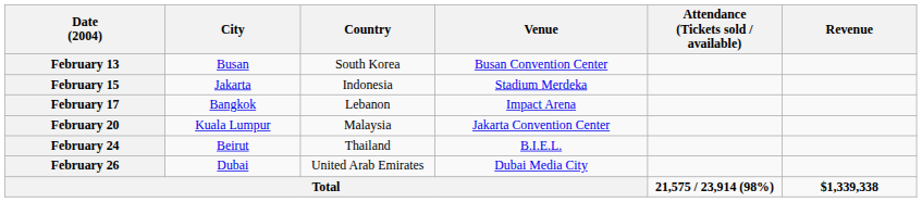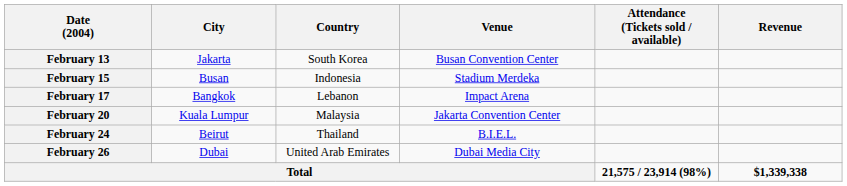 <table class="wikitable plainrowheaders" style="text-align:center;">
 <tr>
 <th scope="col" style="width:12em;">Date<br>(2004)</th>
 <th scope="col" style="width:10em;">City</th>
 <th scope="col" style="width:10em;">Country</th>
 <th scope="col" style="width:16em;">Venue</th>
 <th scope="col" style="width:10em;">Attendance <br>(Tickets sold / available)</th>
 <th scope="col" style="width:10em;">Revenue</th>
 </tr>
 <tr>
 <th scope="row" style="text-align:center;">February 13</th>
-<td><a href='#'>Busan</a></td>
+<td><a href='#'>Jakarta</a></td>
 <td>South Korea</td>
 <td><a href='#'>Busan Convention Center</a></td>
 <td></td>
 <td></td>
 </tr>
 <tr>
 <th scope="row" style="text-align:center;">February 15</th>
-<td><a href='#'>Jakarta</a></td>
+<td><a href='#'>Busan</a></td>
 <td>Indonesia</td>
 <td><a href='#'>Stadium Merdeka</a></td>
 <td></td>
 <td></td>
 </tr>
 <tr>
 <th scope="row" style="text-align:center;">February 17</th>
 <td><a href='#'>Bangkok</a></td>
 <td>Lebanon</td>
 <td><a href='#'>Impact Arena</a></td>
 <td></td>
 <td></td>
 </tr>
 <tr>
 <th scope="row" style="text-align:center;">February 20</th>
 <td><a href='#'>Kuala Lumpur</a></td>
 <td>Malaysia</td>
 <td><a href='#'>Jakarta Convention Center</a></td>
 <td></td>
 <td></td>
 </tr>
 <tr>
 <th scope="row" style="text-align:center;">February 24</th>
 <td><a href='#'>Beirut</a></td>
 <td>Thailand</td>
 <td><a href='#'>B.I.E.L.</a></td>
 <td></td>
 <td></td>
 </tr>
 <tr>
 <th scope="row" style="text-align:center;">February 26</th>
 <td><a href='#'>Dubai</a></td>
 <td>United Arab Emirates</td>
 <td><a href='#'>Dubai Media City</a></td>
 <td></td>
 <td></td>
 </tr>
 <tr>
 <th colspan="4">Total</th>
 <td><strong>21,575 /  23,914 (98%)</strong></td>
 <td><strong>$1,339,338</strong></td>
 </tr>
 </table>
